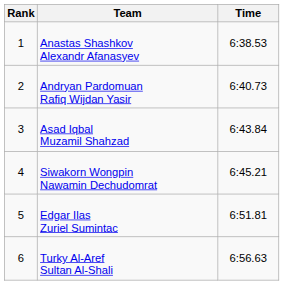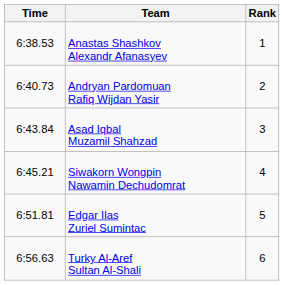 <table class=wikitable style="text-align:center">
 <tr>
+<th width=80>Time</th>
+<th width=250>Team</th>
 <th width=40>Rank</th>
-<th width=250>Team</th>
-<th width=80>Time</th>
 </tr>
 <tr>
+<td>6:38.53</td>
+<td align="left"><br><a href='#'>Anastas Shashkov</a><br><a href='#'>Alexandr Afanasyev</a></td>
 <td>1</td>
-<td align="left"><br><a href='#'>Anastas Shashkov</a><br><a href='#'>Alexandr Afanasyev</a></td>
-<td>6:38.53</td>
 </tr>
 <tr>
+<td>6:40.73</td>
+<td align="left"><br><a href='#'>Andryan Pardomuan</a><br><a href='#'>Rafiq Wijdan Yasir</a></td>
 <td>2</td>
-<td align="left"><br><a href='#'>Andryan Pardomuan</a><br><a href='#'>Rafiq Wijdan Yasir</a></td>
-<td>6:40.73</td>
 </tr>
 <tr>
+<td>6:43.84</td>
+<td align="left"><br><a href='#'>Asad Iqbal</a><br><a href='#'>Muzamil Shahzad</a></td>
 <td>3</td>
-<td align="left"><br><a href='#'>Asad Iqbal</a><br><a href='#'>Muzamil Shahzad</a></td>
-<td>6:43.84</td>
 </tr>
 <tr>
+<td>6:45.21</td>
+<td align="left"><br><a href='#'>Siwakorn Wongpin</a><br><a href='#'>Nawamin Dechudomrat</a></td>
 <td>4</td>
-<td align="left"><br><a href='#'>Siwakorn Wongpin</a><br><a href='#'>Nawamin Dechudomrat</a></td>
-<td>6:45.21</td>
 </tr>
 <tr>
+<td>6:51.81</td>
+<td align="left"><br><a href='#'>Edgar Ilas</a><br><a href='#'>Zuriel Sumintac</a></td>
 <td>5</td>
-<td align="left"><br><a href='#'>Edgar Ilas</a><br><a href='#'>Zuriel Sumintac</a></td>
-<td>6:51.81</td>
 </tr>
 <tr>
+<td>6:56.63</td>
+<td align="left"><br><a href='#'>Turky Al-Aref</a><br><a href='#'>Sultan Al-Shali</a></td>
 <td>6</td>
-<td align="left"><br><a href='#'>Turky Al-Aref</a><br><a href='#'>Sultan Al-Shali</a></td>
-<td>6:56.63</td>
 </tr>
 </table>
